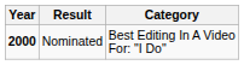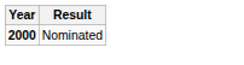 <table class="wikitable">
 <tr style="background:#ccc; text-align:center;">
 <th align="left">Year</th>
 <th style="text-align:center;">Result</th>
-<th style="text-align:center;">Category</th>
 </tr>
 <tr>
 <td align="left"><strong>2000</strong></td>
 <td style="text-align:center;">Nominated</td>
-<td align="left">Best Editing In A Video <br> For: "I Do"</td>
 </tr>
 </table>
